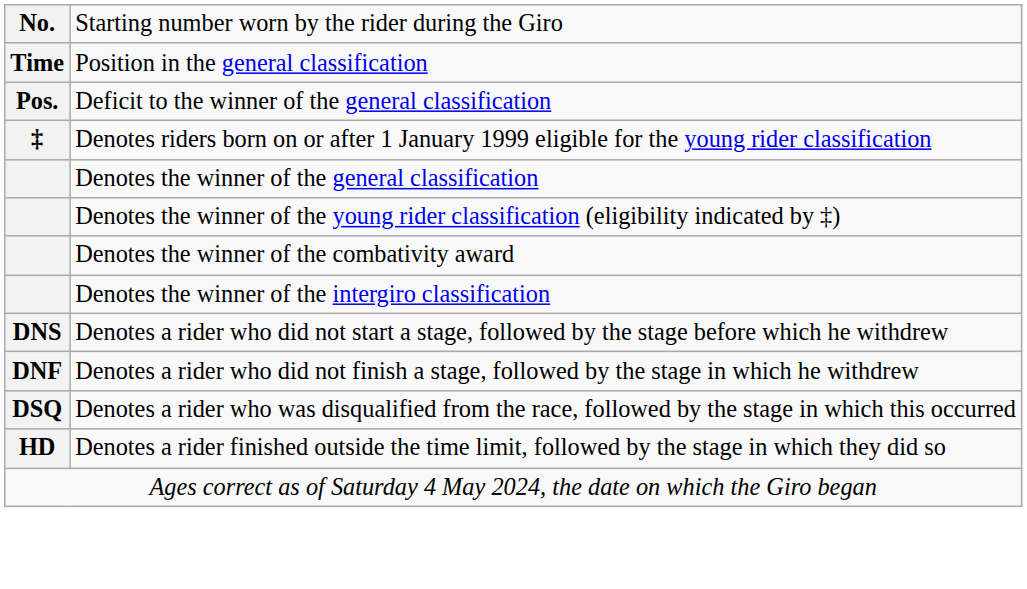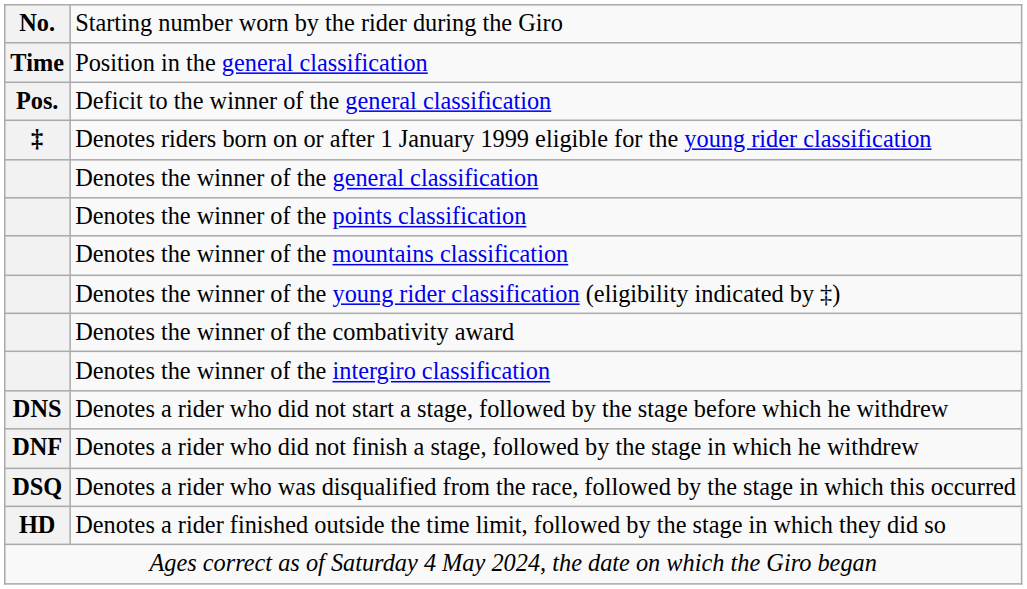 <table class="wikitable">
 <tr>
 <th scope="row" style="text-align:center;">No.</th>
 <td>Starting number worn by the rider during the Giro</td>
 </tr>
 <tr>
 <th scope="row" style="text-align:center;">Time</th>
 <td>Position in the <a href='#'>general classification</a></td>
 </tr>
 <tr>
 <th scope="row" style="text-align:center;">Pos.</th>
 <td>Deficit to the winner of the <a href='#'>general classification</a></td>
 </tr>
 <tr>
 <th scope="row" style="text-align:center;">‡</th>
 <td>Denotes riders born on or after 1 January 1999 eligible for the <a href='#'>young rider classification</a></td>
 </tr>
 <tr>
 <th></th>
 <td>Denotes the winner of the <a href='#'>general classification</a></td>
+</tr>
+<tr>
+<th></th>
+<td>Denotes the winner of the <a href='#'>points classification</a></td>
+</tr>
+<tr>
+<th></th>
+<td>Denotes the winner of the <a href='#'>mountains classification</a></td>
 </tr>
 <tr>
 <th></th>
 <td>Denotes the winner of the <a href='#'>young rider classification</a> (eligibility indicated by ‡)</td>
 </tr>
 <tr>
 <th></th>
 <td>Denotes the winner of the combativity award</td>
 </tr>
 <tr>
 <th></th>
 <td>Denotes the winner of the <a href='#'>intergiro classification</a></td>
 </tr>
 <tr>
 <th scope="row" style="text-align:center;">DNS</th>
 <td>Denotes a rider who did not start a stage, followed by the stage before which he withdrew</td>
 </tr>
 <tr>
 <th scope="row" style="text-align:center;">DNF</th>
 <td>Denotes a rider who did not finish a stage, followed by the stage in which he withdrew</td>
 </tr>
 <tr>
 <th scope="row" style="text-align:center;">DSQ</th>
 <td>Denotes a rider who was disqualified from the race, followed by the stage in which this occurred</td>
 </tr>
 <tr>
 <th scope="row" style="text-align:center;">HD</th>
 <td>Denotes a rider finished outside the time limit, followed by the stage in which they did so</td>
 </tr>
 <tr>
 <td style="text-align:center;" colspan="2"><em>Ages correct as of Saturday 4 May 2024, the date on which the Giro began</em></td>
 </tr>
 </table>
